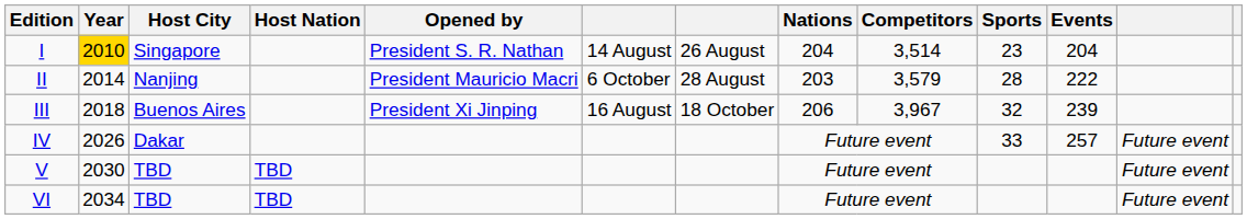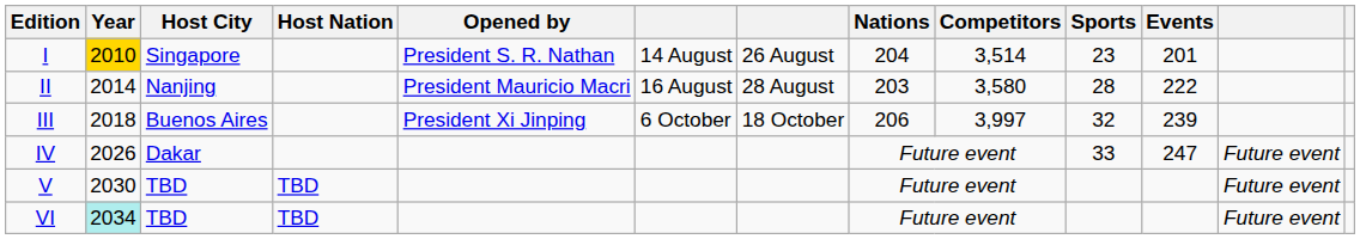 <table class="wikitable" style="text-align:center; font-size:90%;">
 <tr>
 <th>Edition</th>
 <th>Year</th>
 <th>Host City</th>
 <th>Host Nation</th>
 <th>Opened by</th>
 <th></th>
 <th></th>
 <th>Nations</th>
 <th>Competitors</th>
 <th>Sports</th>
 <th>Events</th>
 <th></th>
 <th></th>
 </tr>
 <tr>
 <td><a href='#'>I</a></td>
 <td style="background: gold;">2010</td>
 <td align=left><a href='#'>Singapore</a></td>
 <td align=left></td>
 <td align=left><a href='#'>President S. R. Nathan</a></td>
 <td align=left>14 August</td>
 <td align=left>26 August</td>
 <td>204</td>
 <td>3,514</td>
 <td>23</td>
-<td>204</td>
+<td>201</td>
 <td align=left></td>
 <td></td>
 </tr>
 <tr>
 <td><a href='#'>II</a></td>
 <td>2014</td>
 <td align=left><a href='#'>Nanjing</a></td>
 <td align=left></td>
 <td align=left><a href='#'>President Mauricio Macri</a></td>
-<td align=left>6 October</td>
+<td align=left>16 August</td>
 <td align=left>28 August</td>
 <td>203</td>
-<td>3,579</td>
+<td>3,580</td>
 <td>28</td>
 <td>222</td>
 <td align=left></td>
 <td></td>
 </tr>
 <tr>
 <td><a href='#'>III</a></td>
 <td>2018</td>
 <td align=left><a href='#'>Buenos Aires</a></td>
 <td align=left></td>
 <td align=left><a href='#'>President Xi Jinping</a></td>
-<td align=left>16 August</td>
+<td align=left>6 October</td>
 <td align=left>18 October</td>
 <td>206</td>
-<td>3,967</td>
+<td>3,997</td>
 <td>32</td>
 <td>239</td>
 <td align=left></td>
 <td></td>
 </tr>
 <tr>
 <td><a href='#'>IV</a></td>
 <td>2026</td>
 <td align=left><a href='#'>Dakar</a></td>
 <td align=left></td>
 <td align=left></td>
 <td align=left></td>
 <td align=left></td>
 <td colspan=2 style="text-align:center"><em>Future event</em></td>
 <td>33</td>
-<td>257</td>
+<td>247</td>
 <td><em>Future event</em></td>
 <td></td>
 </tr>
 <tr>
 <td><a href='#'>V</a></td>
 <td>2030</td>
 <td align=left><a href='#'>TBD</a></td>
 <td align=left><a href='#'>TBD</a></td>
 <td align=left></td>
 <td align=left></td>
 <td align=left></td>
 <td colspan=2 style="text-align:center"><em>Future event</em></td>
 <td></td>
 <td></td>
 <td><em>Future event</em></td>
 <td></td>
 </tr>
 <tr>
 <td><a href='#'>VI</a></td>
-<td>2034</td>
+<td style="background: paleturquoise;">2034</td>
 <td align=left><a href='#'>TBD</a></td>
 <td align=left><a href='#'>TBD</a></td>
 <td align=left></td>
 <td align=left></td>
 <td align=left></td>
 <td colspan=2 style="text-align:center"><em>Future event</em></td>
 <td></td>
 <td></td>
 <td><em>Future event</em></td>
 <td></td>
 </tr>
 </table>
